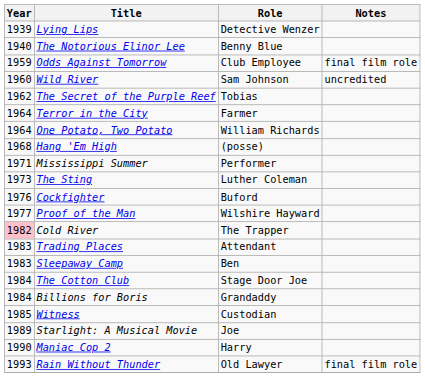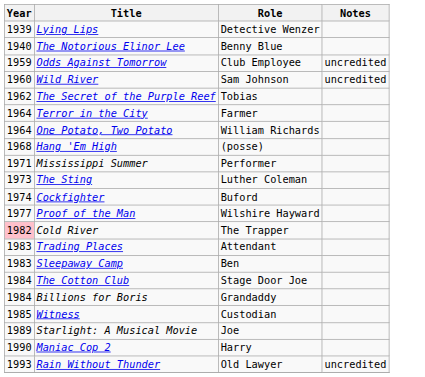 <table class="wikitable plainrowheaders unsortable" style="margin-right: 0;">
 <tr>
 <th scope="col">Year</th>
 <th scope="col">Title</th>
 <th scope="col">Role</th>
 <th scope="col" class="unsortable">Notes</th>
 </tr>
 <tr>
 <td>1939</td>
 <td><em><a href='#'>Lying Lips</a></em></td>
 <td>Detective Wenzer</td>
 <td></td>
 </tr>
 <tr>
 <td>1940</td>
 <td><em><a href='#'>The Notorious Elinor Lee</a></em></td>
 <td>Benny Blue</td>
 <td></td>
 </tr>
 <tr>
 <td>1959</td>
 <td><em><a href='#'>Odds Against Tomorrow</a></em></td>
 <td>Club Employee</td>
-<td>final film role</td>
+<td>uncredited</td>
 </tr>
 <tr>
 <td>1960</td>
 <td><em><a href='#'>Wild River</a></em></td>
 <td>Sam Johnson</td>
 <td>uncredited</td>
 </tr>
 <tr>
 <td>1962</td>
 <td><em><a href='#'>The Secret of the Purple Reef</a></em></td>
 <td>Tobias</td>
 <td></td>
 </tr>
 <tr>
 <td>1964</td>
 <td><em><a href='#'>Terror in the City</a></em></td>
 <td>Farmer</td>
 <td></td>
 </tr>
 <tr>
 <td>1964</td>
 <td><em><a href='#'>One Potato, Two Potato</a></em></td>
 <td>William Richards</td>
 <td></td>
 </tr>
 <tr>
 <td>1968</td>
 <td><em><a href='#'>Hang 'Em High</a></em></td>
 <td>(posse)</td>
 <td></td>
 </tr>
 <tr>
 <td>1971</td>
 <td><em>Mississippi Summer</em></td>
 <td>Performer</td>
 <td></td>
 </tr>
 <tr>
 <td>1973</td>
 <td><em><a href='#'>The Sting</a></em></td>
 <td>Luther Coleman</td>
 <td></td>
 </tr>
 <tr>
-<td>1976</td>
+<td>1974</td>
 <td><em><a href='#'>Cockfighter</a></em></td>
 <td>Buford</td>
 <td></td>
 </tr>
 <tr>
 <td>1977</td>
 <td><em><a href='#'>Proof of the Man</a></em></td>
 <td>Wilshire Hayward</td>
 <td></td>
 </tr>
 <tr>
 <td style="background: pink;">1982</td>
 <td><em>Cold River</em></td>
 <td>The Trapper</td>
 <td></td>
 </tr>
 <tr>
 <td>1983</td>
 <td><em><a href='#'>Trading Places</a></em></td>
 <td>Attendant</td>
 <td></td>
 </tr>
 <tr>
 <td>1983</td>
 <td><em><a href='#'>Sleepaway Camp</a></em></td>
 <td>Ben</td>
 <td></td>
 </tr>
 <tr>
 <td>1984</td>
 <td><em><a href='#'>The Cotton Club</a></em></td>
 <td>Stage Door Joe</td>
 <td></td>
 </tr>
 <tr>
 <td>1984</td>
 <td><em>Billions for Boris</em></td>
 <td>Grandaddy</td>
 <td></td>
 </tr>
 <tr>
 <td>1985</td>
 <td><em><a href='#'>Witness</a></em></td>
 <td>Custodian</td>
 <td></td>
 </tr>
 <tr>
 <td>1989</td>
 <td><em>Starlight: A Musical Movie</em></td>
 <td>Joe</td>
 <td></td>
 </tr>
 <tr>
 <td>1990</td>
 <td><em><a href='#'>Maniac Cop 2</a></em></td>
 <td>Harry</td>
 <td></td>
 </tr>
 <tr>
 <td>1993</td>
 <td><em><a href='#'>Rain Without Thunder</a></em></td>
 <td>Old Lawyer</td>
-<td>final film role</td>
+<td>uncredited</td>
 </tr>
 <tr>
 </tr>
 </table>
